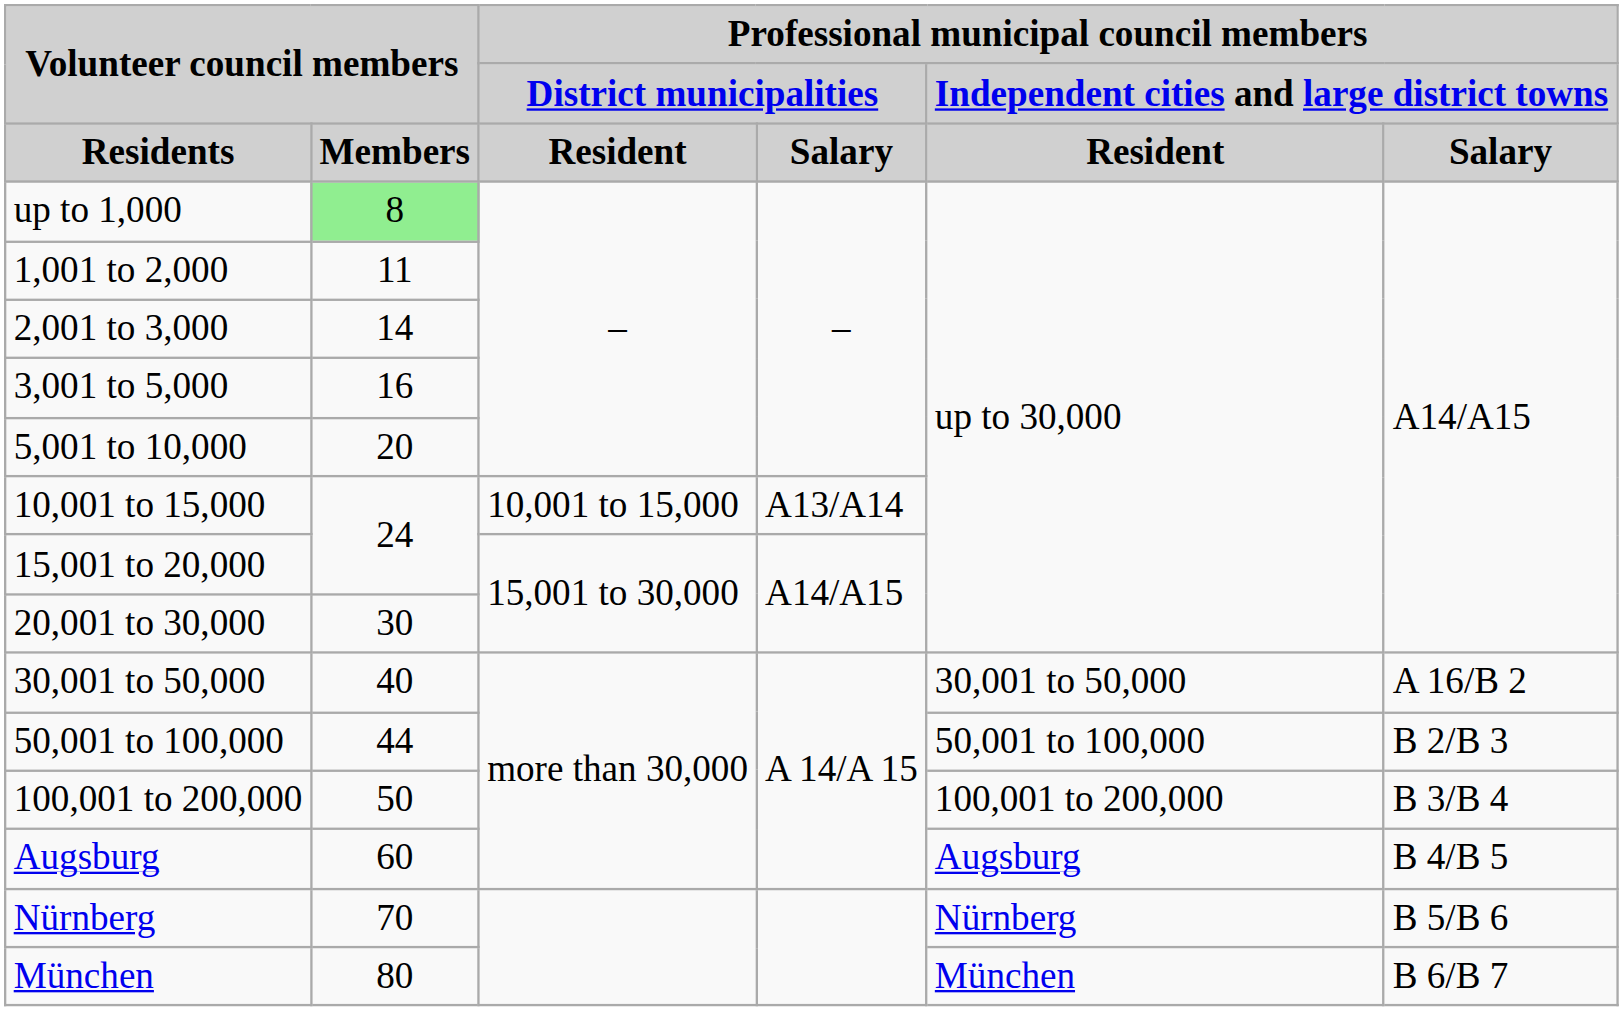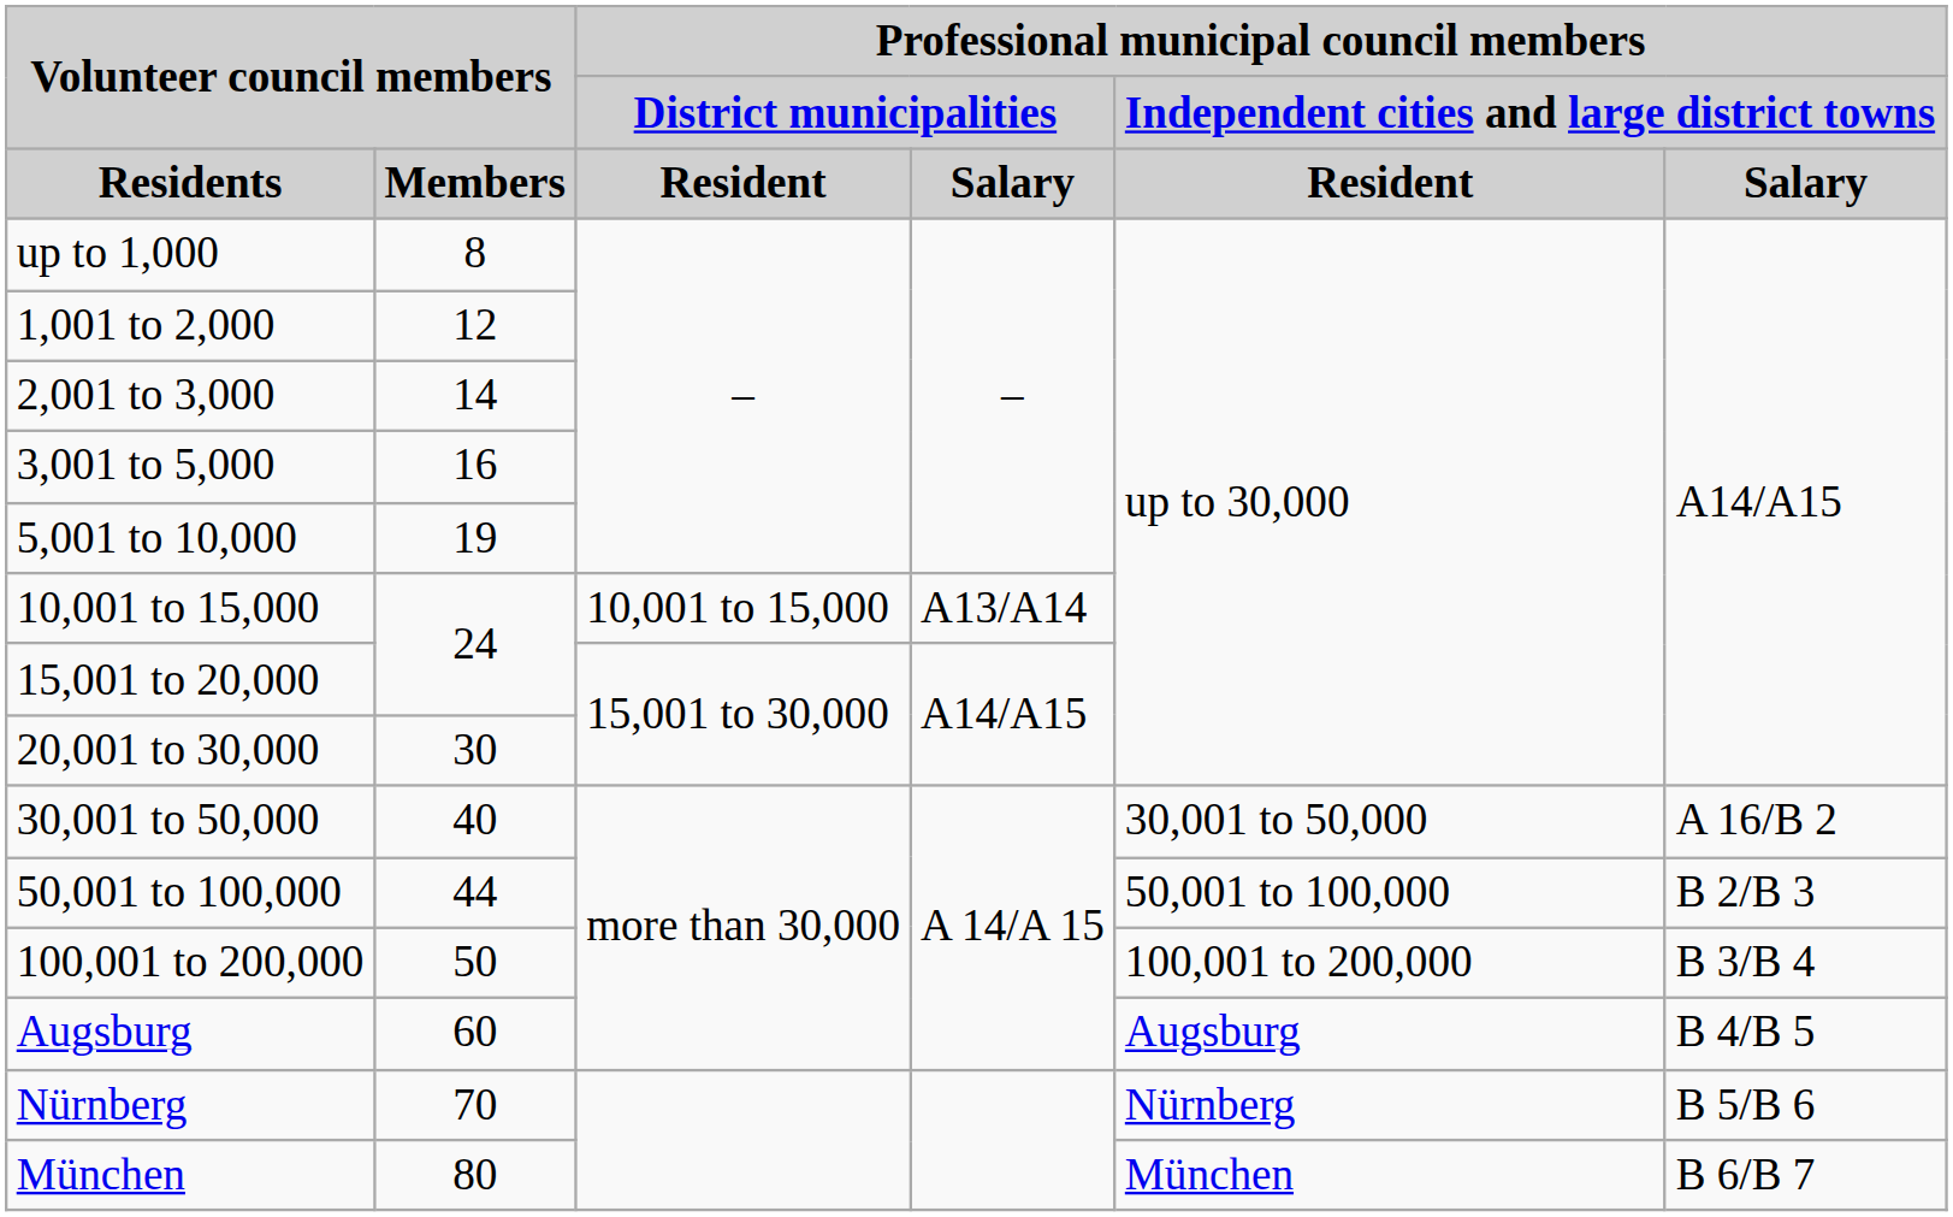 <table class="wikitable">
 <tr>
 <th colspan="2" rowspan="2" style="background:#D0D0D0">Volunteer council members</th>
 <th colspan="4" style="background:#D0D0D0">Professional municipal council members</th>
 </tr>
 <tr>
 <th colspan="2" style="background:#D0D0D0"><a href='#'>District municipalities</a></th>
 <th colspan="2" style="background:#D0D0D0"><a href='#'>Independent cities</a> and <a href='#'>large district towns</a></th>
 </tr>
 <tr>
 <th style="background:#D0D0D0">Residents</th>
 <th style="background:#D0D0D0">Members</th>
 <th style="background:#D0D0D0">Resident</th>
 <th style="background:#D0D0D0">Salary</th>
 <th style="background:#D0D0D0">Resident</th>
 <th style="background:#D0D0D0">Salary</th>
 </tr>
 <tr>
 <td>up to 1,000</td>
-<td style="background: lightgreen; text-align:center">8</td>
+<td style="text-align:center">8</td>
 <td rowspan="5" style="text-align:center">–</td>
 <td rowspan="5" style="text-align:center">–</td>
 <td rowspan="8">up to 30,000</td>
 <td rowspan="8">A14/A15</td>
 </tr>
 <tr>
 <td>1,001 to 2,000</td>
-<td style="text-align:center">11</td>
+<td style="text-align:center">12</td>
 </tr>
 <tr>
 <td>2,001 to 3,000</td>
 <td style="text-align:center">14</td>
 </tr>
 <tr>
 <td>3,001 to 5,000</td>
 <td style="text-align:center">16</td>
 </tr>
 <tr>
 <td>5,001 to 10,000</td>
-<td style="text-align:center">20</td>
+<td style="text-align:center">19</td>
 </tr>
 <tr>
 <td>10,001 to 15,000</td>
 <td rowspan="2" style="text-align:center">24</td>
 <td>10,001 to 15,000</td>
 <td>A13/A14</td>
 </tr>
 <tr>
 <td>15,001 to 20,000</td>
 <td rowspan="2">15,001 to 30,000</td>
 <td rowspan="2">A14/A15</td>
 </tr>
 <tr>
 <td>20,001 to 30,000</td>
 <td style="text-align:center">30</td>
 </tr>
 <tr>
 <td>30,001 to 50,000</td>
 <td style="text-align:center">40</td>
 <td rowspan="4">more than 30,000</td>
 <td rowspan="4">A 14/A 15</td>
 <td>30,001 to 50,000</td>
 <td>A 16/B 2</td>
 </tr>
 <tr>
 <td>50,001 to 100,000</td>
 <td style="text-align:center">44</td>
 <td>50,001 to 100,000</td>
 <td>B 2/B 3</td>
 </tr>
 <tr>
 <td>100,001 to 200,000</td>
 <td style="text-align:center">50</td>
 <td>100,001 to 200,000</td>
 <td>B 3/B 4</td>
 </tr>
 <tr>
 <td><a href='#'>Augsburg</a></td>
 <td style="text-align:center">60</td>
 <td><a href='#'>Augsburg</a></td>
 <td>B 4/B 5</td>
 </tr>
 <tr>
 <td><a href='#'>Nürnberg</a></td>
 <td style="text-align:center">70</td>
 <td rowspan="2"></td>
 <td rowspan="2"></td>
 <td><a href='#'>Nürnberg</a></td>
 <td>B 5/B 6</td>
 </tr>
 <tr>
 <td><a href='#'>München</a></td>
 <td style="text-align:center">80</td>
 <td><a href='#'>München</a></td>
 <td>B 6/B 7</td>
 </tr>
 </table>
